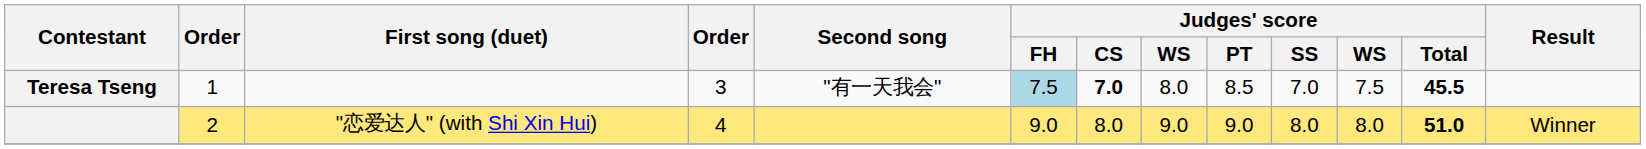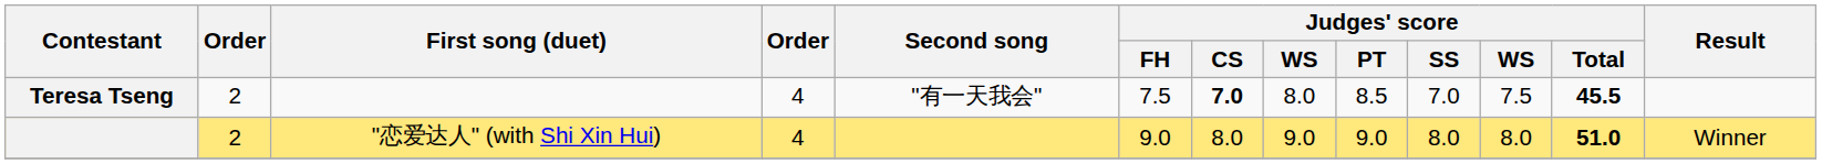 <table class="wikitable plainrowheaders" style="text-align:center;">
 <tr>
 <th rowspan=2 scope="col" style="width:8em;">Contestant</th>
 <th rowspan=2 scope="col">Order</th>
 <th rowspan=2 scope="col" style="width:21em;">First song (duet)</th>
 <th rowspan=2 scope="col">Order</th>
 <th rowspan=2 scope="col" style="width:12em;">Second song</th>
 <th colspan=7 scope="col">Judges' score</th>
 <th rowspan=2 scope="col" style="width:7em;">Result</th>
 </tr>
 <tr>
 <th style="width:2.7em;">FH</th>
 <th style="width:2.7em;">CS</th>
 <th style="width:2.7em;">WS</th>
 <th style="width:2.7em;">PT</th>
 <th style="width:2.7em;">SS</th>
 <th style="width:2.7em;">WS</th>
 <th style="width:3.6em;">Total</th>
 </tr>
 <tr>
 <th scope="row">Teresa Tseng</th>
-<td>1</td>
+<td>2</td>
 <td></td>
-<td>3</td>
+<td>4</td>
 <td>"有一天我会"</td>
-<td style="background: lightblue;">7.5</td>
+<td>7.5</td>
 <td><strong>7.0</strong></td>
 <td>8.0</td>
 <td>8.5</td>
 <td>7.0</td>
 <td>7.5</td>
 <td><strong>45.5</strong></td>
 <td></td>
 </tr>
 <tr style="background:#ffe87c;">
 <th scope="row"></th>
 <td>2</td>
 <td>"恋爱达人" (with <a href='#'>Shi Xin Hui</a>)</td>
 <td>4</td>
 <td></td>
 <td>9.0</td>
 <td>8.0</td>
 <td>9.0</td>
 <td>9.0</td>
 <td>8.0</td>
 <td>8.0</td>
 <td><strong>51.0</strong></td>
 <td>Winner</td>
 </tr>
 <tr>
 </tr>
 </table>
